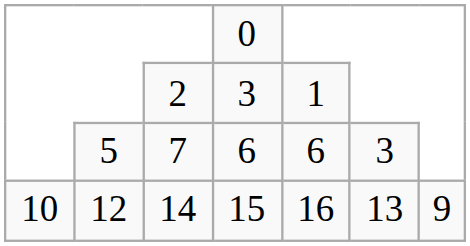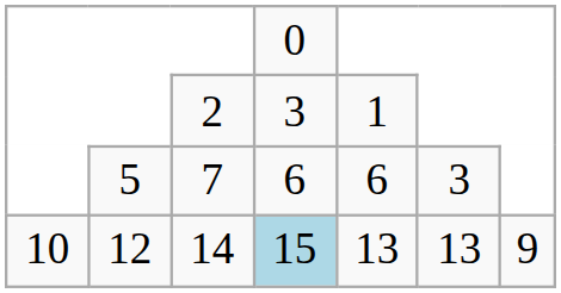 <table class="wikitable floatleft" style="width:200px;text-align:center">
 <tr>
 <td colspan="3" style="border:none;background-color:white"></td>
 <td>0</td>
 <td colspan="3" style="border:none;background-color:white"></td>
 </tr>
 <tr>
 <td colspan="2" style="border:none;background-color:white"></td>
 <td>2</td>
 <td>3</td>
 <td>1</td>
 <td colspan="2" style="border:none;background-color:white"></td>
 </tr>
 <tr>
 <td style="border:none;background-color:white"></td>
 <td>5</td>
 <td>7</td>
 <td>6</td>
 <td>6</td>
 <td>3</td>
 <td style="border:none;background-color:white"></td>
 </tr>
 <tr>
 <td>10</td>
 <td>12</td>
 <td>14</td>
-<td>15</td>
-<td>16</td>
+<td style="background: lightblue;">15</td>
+<td>13</td>
 <td>13</td>
 <td>9</td>
 </tr>
 </table>
